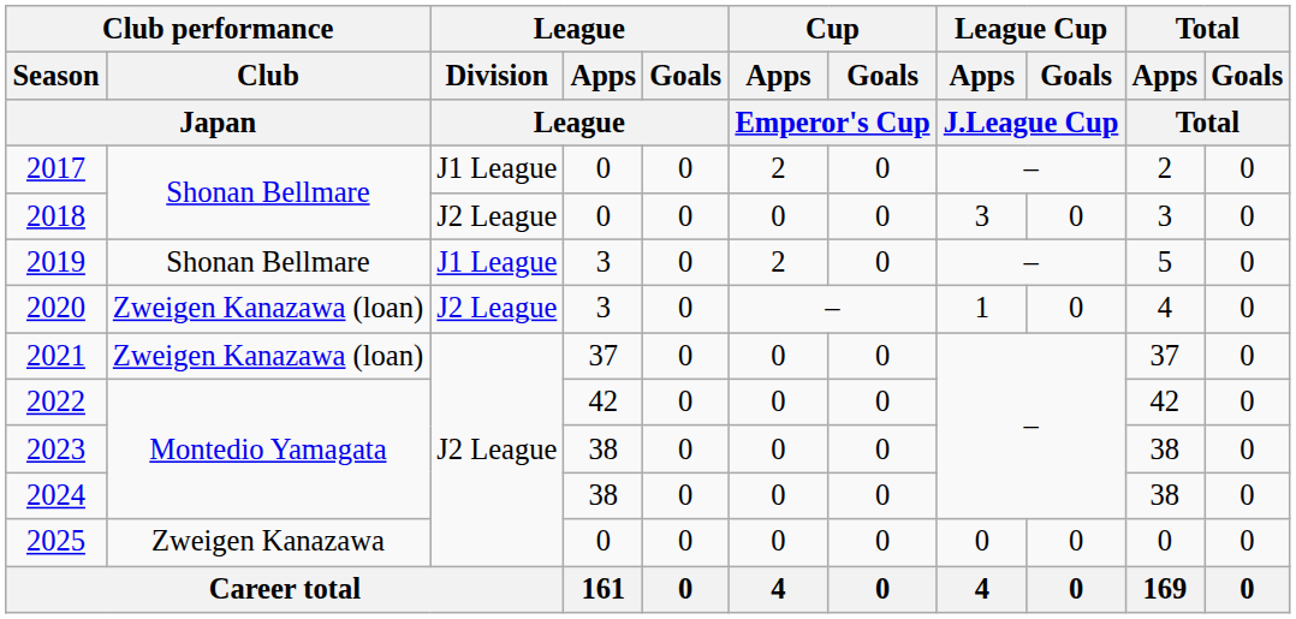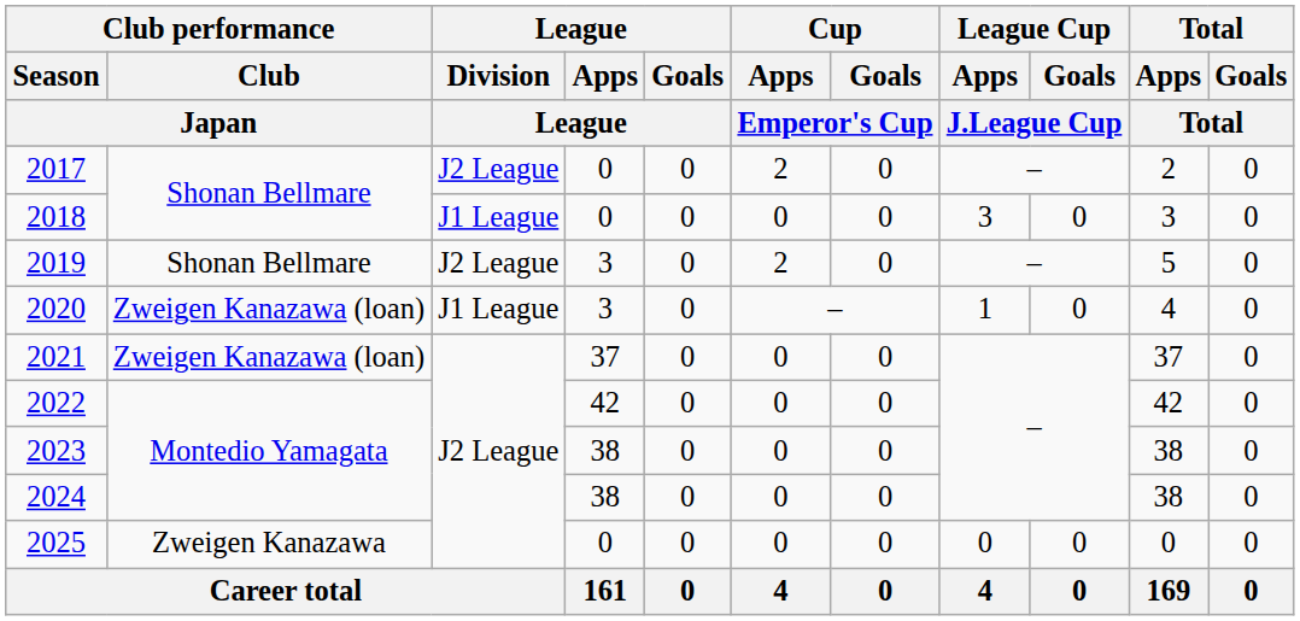 <table class="wikitable" style="text-align:center;">
 <tr>
 <th colspan=2>Club performance</th>
 <th colspan=3>League</th>
 <th colspan=2>Cup</th>
 <th colspan=2>League Cup</th>
 <th colspan=2>Total</th>
 </tr>
 <tr>
 <th>Season</th>
 <th>Club</th>
 <th>Division</th>
 <th>Apps</th>
 <th>Goals</th>
 <th>Apps</th>
 <th>Goals</th>
 <th>Apps</th>
 <th>Goals</th>
 <th>Apps</th>
 <th>Goals</th>
 </tr>
 <tr>
 <th colspan=2>Japan</th>
 <th colspan=3>League</th>
 <th colspan=2><a href='#'>Emperor's Cup</a></th>
 <th colspan=2><a href='#'>J.League Cup</a></th>
 <th colspan=2>Total</th>
 </tr>
 <tr>
 <td><a href='#'>2017</a></td>
 <td rowspan="2"><a href='#'>Shonan Bellmare</a></td>
-<td>J1 League</td>
+<td><a href='#'>J2 League</a></td>
 <td>0</td>
 <td>0</td>
 <td>2</td>
 <td>0</td>
 <td colspan=2>–</td>
 <td>2</td>
 <td>0</td>
 </tr>
 <tr>
 <td><a href='#'>2018</a></td>
-<td>J2 League</td>
+<td><a href='#'>J1 League</a></td>
 <td>0</td>
 <td>0</td>
 <td>0</td>
 <td>0</td>
 <td>3</td>
 <td>0</td>
 <td>3</td>
 <td>0</td>
 </tr>
 <tr>
 <td><a href='#'>2019</a></td>
 <td>Shonan Bellmare</td>
-<td><a href='#'>J1 League</a></td>
+<td>J2 League</td>
 <td>3</td>
 <td>0</td>
 <td>2</td>
 <td>0</td>
 <td colspan="2">–</td>
 <td>5</td>
 <td>0</td>
 </tr>
 <tr>
 <td><a href='#'>2020</a></td>
 <td><a href='#'>Zweigen Kanazawa</a> (loan)</td>
-<td><a href='#'>J2 League</a></td>
+<td>J1 League</td>
 <td>3</td>
 <td>0</td>
 <td colspan="2">–</td>
 <td>1</td>
 <td>0</td>
 <td>4</td>
 <td>0</td>
 </tr>
 <tr>
 <td><a href='#'>2021</a></td>
 <td><a href='#'>Zweigen Kanazawa</a> (loan)</td>
 <td rowspan="5">J2 League</td>
 <td>37</td>
 <td>0</td>
 <td>0</td>
 <td>0</td>
 <td rowspan="4" colspan="2">–</td>
 <td>37</td>
 <td>0</td>
 </tr>
 <tr>
 <td><a href='#'>2022</a></td>
 <td rowspan="3"><a href='#'>Montedio Yamagata</a></td>
 <td>42</td>
 <td>0</td>
 <td>0</td>
 <td>0</td>
 <td>42</td>
 <td>0</td>
 </tr>
 <tr>
 <td><a href='#'>2023</a></td>
 <td>38</td>
 <td>0</td>
 <td>0</td>
 <td>0</td>
 <td>38</td>
 <td>0</td>
 </tr>
 <tr>
 <td><a href='#'>2024</a></td>
 <td>38</td>
 <td>0</td>
 <td>0</td>
 <td>0</td>
 <td>38</td>
 <td>0</td>
 </tr>
 <tr>
 <td><a href='#'>2025</a></td>
 <td>Zweigen Kanazawa</td>
 <td>0</td>
 <td>0</td>
 <td>0</td>
 <td>0</td>
 <td>0</td>
 <td>0</td>
 <td>0</td>
 <td>0</td>
 </tr>
 <tr>
 <th colspan=3>Career total</th>
 <th>161</th>
 <th>0</th>
 <th>4</th>
 <th>0</th>
 <th>4</th>
 <th>0</th>
 <th>169</th>
 <th>0</th>
 </tr>
 </table>
